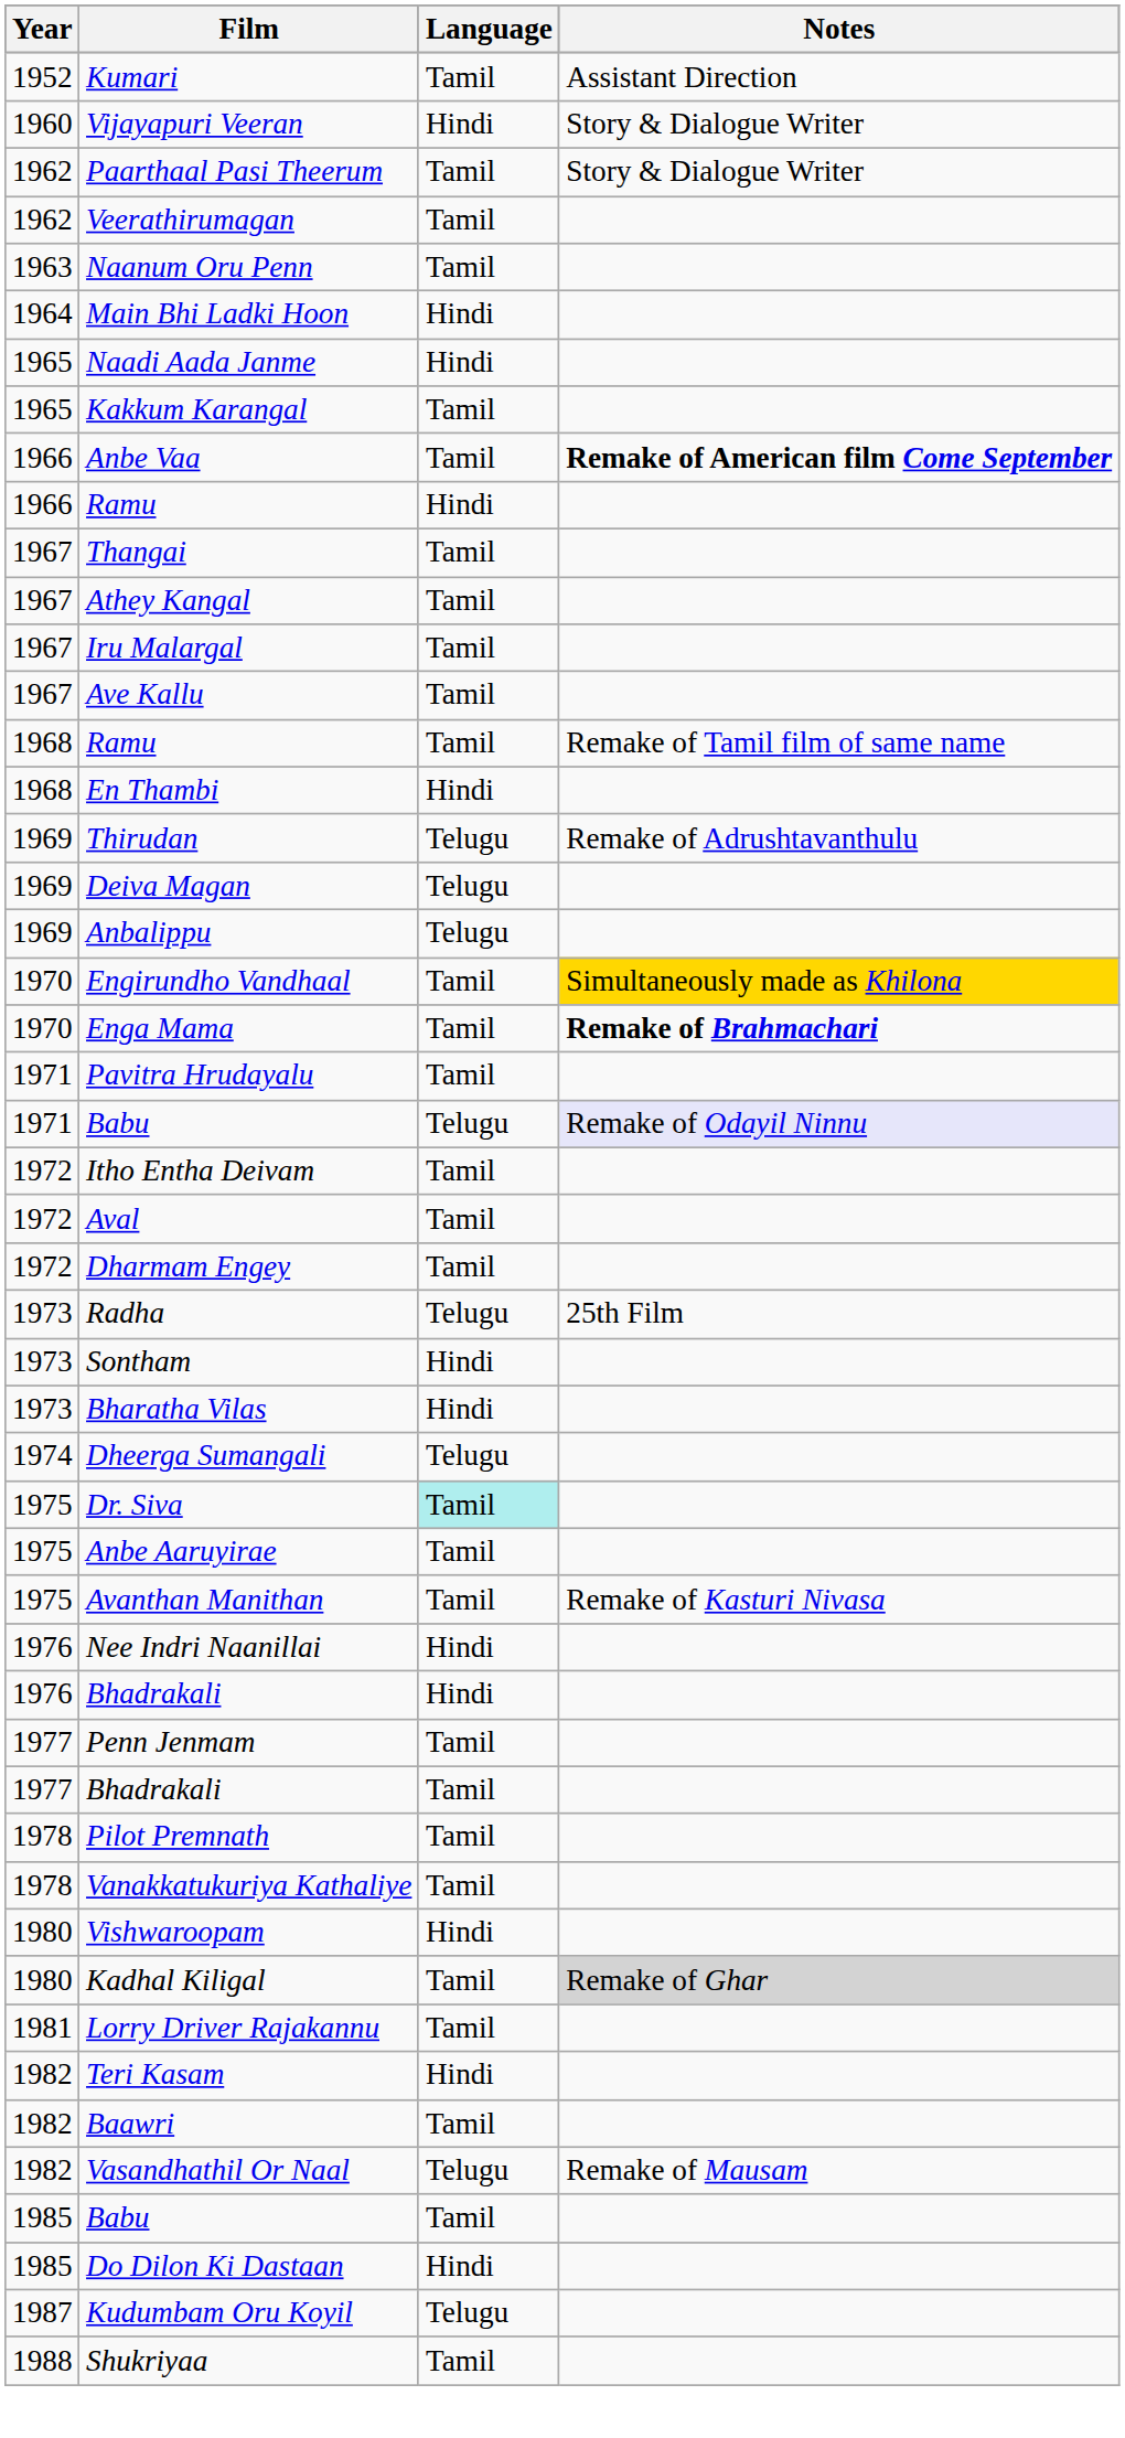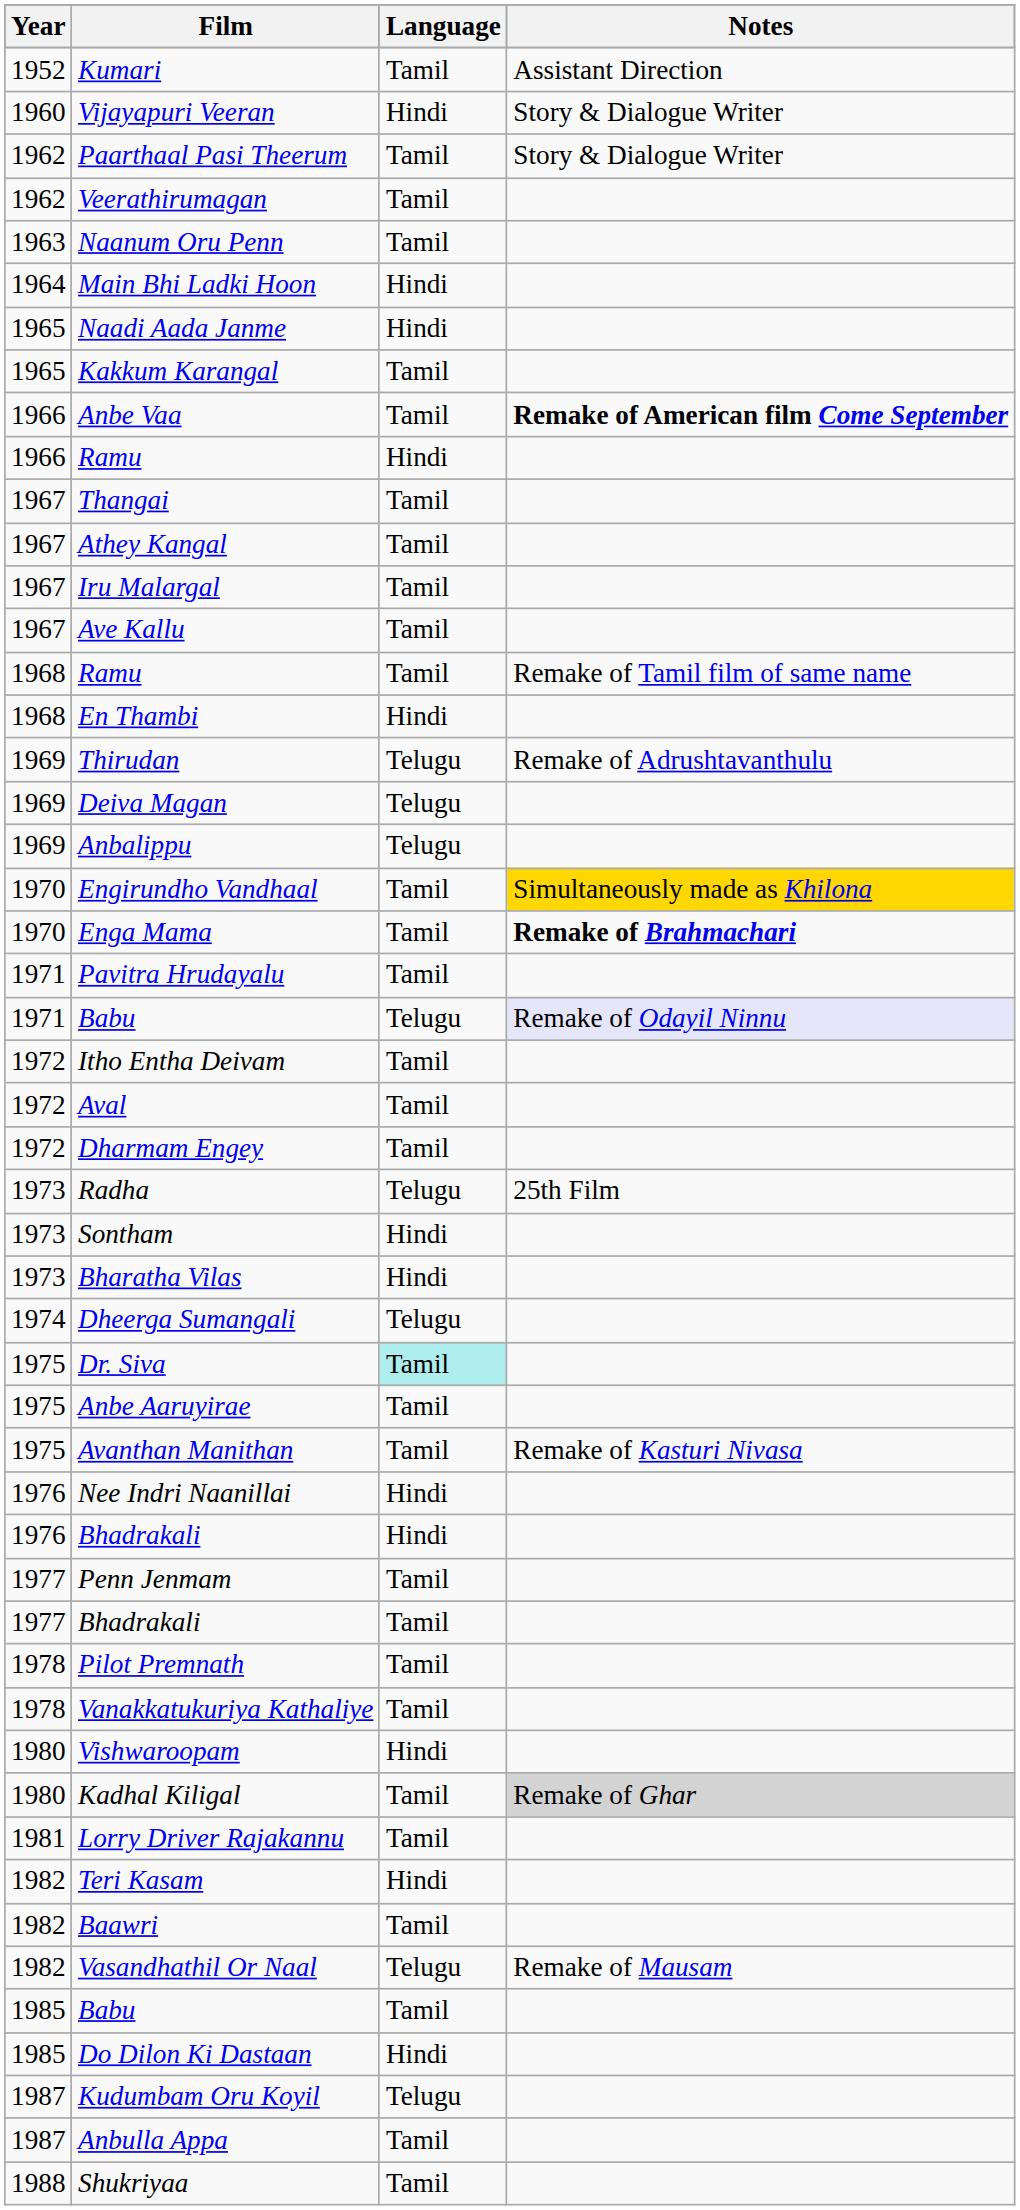 <table class="wikitable sortable">
 <tr style="background:#000;">
 <th>Year</th>
 <th>Film</th>
 <th>Language</th>
 <th class=unsortable>Notes</th>
 </tr>
 <tr>
 <td>1952</td>
 <td><a href='#'><em>Kumari</em></a></td>
 <td>Tamil</td>
 <td>Assistant Direction</td>
 </tr>
 <tr>
 <td>1960</td>
 <td><em><a href='#'>Vijayapuri Veeran</a></em></td>
 <td>Hindi</td>
 <td>Story & Dialogue Writer</td>
 </tr>
 <tr>
 <td>1962</td>
 <td><em><a href='#'>Paarthaal Pasi Theerum</a></em></td>
 <td>Tamil</td>
 <td>Story & Dialogue Writer</td>
 </tr>
 <tr>
 <td>1962</td>
 <td><em><a href='#'>Veerathirumagan</a></em></td>
 <td>Tamil</td>
 <td></td>
 </tr>
 <tr>
 <td>1963</td>
 <td><em><a href='#'>Naanum Oru Penn</a></em></td>
 <td>Tamil</td>
 <td></td>
 </tr>
 <tr>
 <td>1964</td>
 <td><em><a href='#'>Main Bhi Ladki Hoon</a></em></td>
 <td>Hindi</td>
 <td></td>
 </tr>
 <tr>
 <td>1965</td>
 <td><em><a href='#'>Naadi Aada Janme</a></em></td>
 <td>Hindi</td>
 <td></td>
 </tr>
 <tr>
 <td>1965</td>
 <td><em><a href='#'>Kakkum Karangal</a></em></td>
 <td>Tamil</td>
 <td></td>
 </tr>
 <tr>
 <td>1966</td>
 <td><em><a href='#'>Anbe Vaa</a></em></td>
 <td>Tamil</td>
 <td><strong>Remake of American film <em><a href='#'>Come September</a></em></strong></td>
 </tr>
 <tr>
 <td>1966</td>
 <td><em><a href='#'>Ramu</a></em></td>
 <td>Hindi</td>
 <td></td>
 </tr>
 <tr>
 <td>1967</td>
 <td><em><a href='#'>Thangai</a></em></td>
 <td>Tamil</td>
 <td></td>
 </tr>
 <tr>
 <td>1967</td>
 <td><em><a href='#'>Athey Kangal</a></em></td>
 <td>Tamil</td>
 <td></td>
 </tr>
 <tr>
 <td>1967</td>
 <td><em><a href='#'>Iru Malargal</a></em></td>
 <td>Tamil</td>
 <td></td>
 </tr>
 <tr>
 <td>1967</td>
 <td><em><a href='#'>Ave Kallu</a></em></td>
 <td>Tamil</td>
 <td></td>
 </tr>
 <tr>
 <td>1968</td>
 <td><em><a href='#'>Ramu</a></em></td>
 <td>Tamil</td>
 <td>Remake of <a href='#'>Tamil film of same name</a></td>
 </tr>
 <tr>
 <td>1968</td>
 <td><em><a href='#'>En Thambi</a></em></td>
 <td>Hindi</td>
 <td></td>
 </tr>
 <tr>
 <td>1969</td>
 <td><em><a href='#'>Thirudan</a></em></td>
 <td>Telugu</td>
 <td>Remake of <a href='#'>Adrushtavanthulu</a></td>
 </tr>
 <tr>
 <td>1969</td>
 <td><em><a href='#'>Deiva Magan</a></em></td>
 <td>Telugu</td>
 <td></td>
 </tr>
 <tr>
 <td>1969</td>
 <td><em><a href='#'>Anbalippu</a></em></td>
 <td>Telugu</td>
 <td></td>
 </tr>
 <tr>
 <td>1970</td>
 <td><em><a href='#'>Engirundho Vandhaal</a></em></td>
 <td>Tamil</td>
 <td style="background: gold;">Simultaneously made as <a href='#'><em>Khilona</em></a></td>
 </tr>
 <tr>
 <td>1970</td>
 <td><em><a href='#'>Enga Mama</a></em></td>
 <td>Tamil</td>
 <td><strong>Remake of <a href='#'><em>Brahmachari</em></a></strong></td>
 </tr>
 <tr>
 <td>1971</td>
 <td><em><a href='#'>Pavitra Hrudayalu</a></em></td>
 <td>Tamil</td>
 <td></td>
 </tr>
 <tr>
 <td>1971</td>
 <td><a href='#'><em>Babu</em></a></td>
 <td>Telugu</td>
 <td style="background: lavender;">Remake of <a href='#'><em>Odayil Ninnu</em></a></td>
 </tr>
 <tr>
 <td>1972</td>
 <td><em>Itho Entha Deivam</em></td>
 <td>Tamil</td>
 <td></td>
 </tr>
 <tr>
 <td>1972</td>
 <td><a href='#'><em>Aval</em></a></td>
 <td>Tamil</td>
 <td></td>
 </tr>
 <tr>
 <td>1972</td>
 <td><em><a href='#'>Dharmam Engey</a></em></td>
 <td>Tamil</td>
 <td></td>
 </tr>
 <tr>
 <td>1973</td>
 <td><em>Radha</em></td>
 <td>Telugu</td>
 <td>25th Film</td>
 </tr>
 <tr>
 <td>1973</td>
 <td><em>Sontham</em></td>
 <td>Hindi</td>
 <td></td>
 </tr>
 <tr>
 <td>1973</td>
 <td><em><a href='#'>Bharatha Vilas</a></em></td>
 <td>Hindi</td>
 <td></td>
 </tr>
 <tr>
 <td>1974</td>
 <td><em><a href='#'>Dheerga Sumangali</a></em></td>
 <td>Telugu</td>
 <td></td>
 </tr>
 <tr>
 <td>1975</td>
 <td><em><a href='#'>Dr. Siva</a></em></td>
 <td style="background: paleturquoise;">Tamil</td>
 <td></td>
 </tr>
 <tr>
 <td>1975</td>
 <td><a href='#'><em>Anbe Aaruyirae</em></a></td>
 <td>Tamil</td>
 <td></td>
 </tr>
 <tr>
 <td>1975</td>
 <td><em><a href='#'>Avanthan Manithan</a></em></td>
 <td>Tamil</td>
 <td>Remake of <em><a href='#'>Kasturi Nivasa</a></em></td>
 </tr>
 <tr>
 <td>1976</td>
 <td><em>Nee Indri Naanillai</em></td>
 <td>Hindi</td>
 <td></td>
 </tr>
 <tr>
 <td>1976</td>
 <td><a href='#'><em>Bhadrakali</em></a></td>
 <td>Hindi</td>
 <td></td>
 </tr>
 <tr>
 <td>1977</td>
 <td><em>Penn Jenmam</em></td>
 <td>Tamil</td>
 <td></td>
 </tr>
 <tr>
 <td>1977</td>
 <td><em>Bhadrakali</em></td>
 <td>Tamil</td>
 <td></td>
 </tr>
 <tr>
 <td>1978</td>
 <td><em><a href='#'>Pilot Premnath</a></em></td>
 <td>Tamil</td>
 <td></td>
 </tr>
 <tr>
 <td>1978</td>
 <td><em><a href='#'>Vanakkatukuriya Kathaliye</a></em></td>
 <td>Tamil</td>
 <td></td>
 </tr>
 <tr>
 <td>1980</td>
 <td><a href='#'><em>Vishwaroopam</em></a></td>
 <td>Hindi</td>
 <td></td>
 </tr>
 <tr>
 <td>1980</td>
 <td><em>Kadhal Kiligal</em></td>
 <td>Tamil</td>
 <td style="background: lightgrey;">Remake of <em>Ghar</em></td>
 </tr>
 <tr>
 <td>1981</td>
 <td><em><a href='#'>Lorry Driver Rajakannu</a></em></td>
 <td>Tamil</td>
 <td></td>
 </tr>
 <tr>
 <td>1982</td>
 <td><em><a href='#'>Teri Kasam</a></em></td>
 <td>Hindi</td>
 <td></td>
 </tr>
 <tr>
 <td>1982</td>
 <td><em><a href='#'>Baawri</a></em></td>
 <td>Tamil</td>
 <td></td>
 </tr>
 <tr>
 <td>1982</td>
 <td><em><a href='#'>Vasandhathil Or Naal</a></em></td>
 <td>Telugu</td>
 <td>Remake of <a href='#'><em>Mausam</em></a></td>
 </tr>
 <tr>
 <td>1985</td>
 <td><a href='#'><em>Babu</em></a></td>
 <td>Tamil</td>
 <td></td>
 </tr>
 <tr>
 <td>1985</td>
 <td><a href='#'><em>Do Dilon Ki Dastaan</em></a></td>
 <td>Hindi</td>
 <td></td>
 </tr>
 <tr>
 <td>1987</td>
 <td><em><a href='#'>Kudumbam Oru Koyil</a></em></td>
 <td>Telugu</td>
 <td></td>
 </tr>
 <tr>
+<td>1987</td>
+<td><em><a href='#'>Anbulla Appa</a></em></td>
+<td>Tamil</td>
+<td></td>
+</tr>
+<tr>
 <td>1988</td>
 <td><em>Shukriyaa</em></td>
 <td>Tamil</td>
 <td></td>
 </tr>
 </table>
